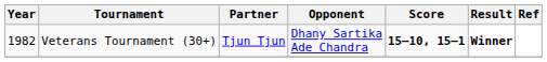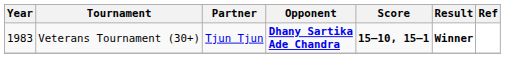 <table class="sortable wikitable" style="font-size: 90%;">
 <tr>
 <th>Year</th>
 <th>Tournament</th>
 <th>Partner</th>
 <th>Opponent</th>
 <th>Score</th>
 <th>Result</th>
 <th>Ref</th>
 </tr>
 <tr>
-<td align="center">1982</td>
+<td align="center">1983</td>
 <td align="left">Veterans Tournament (30+)</td>
 <td align="left"> <a href='#'>Tjun Tjun</a></td>
-<td align="left"> <a href='#'>Dhany Sartika</a><br> <a href='#'>Ade Chandra</a></td>
+<td align="left"><strong> <a href='#'>Dhany Sartika</a><br> <a href='#'>Ade Chandra</a></strong></td>
 <td align="left"><strong>15–10, 15–1</strong></td>
 <td style="text-align:left; background:white"> <strong>Winner</strong></td>
 <td style="text-align:center; background:white"></td>
 </tr>
 <tr>
 </tr>
 </table>
